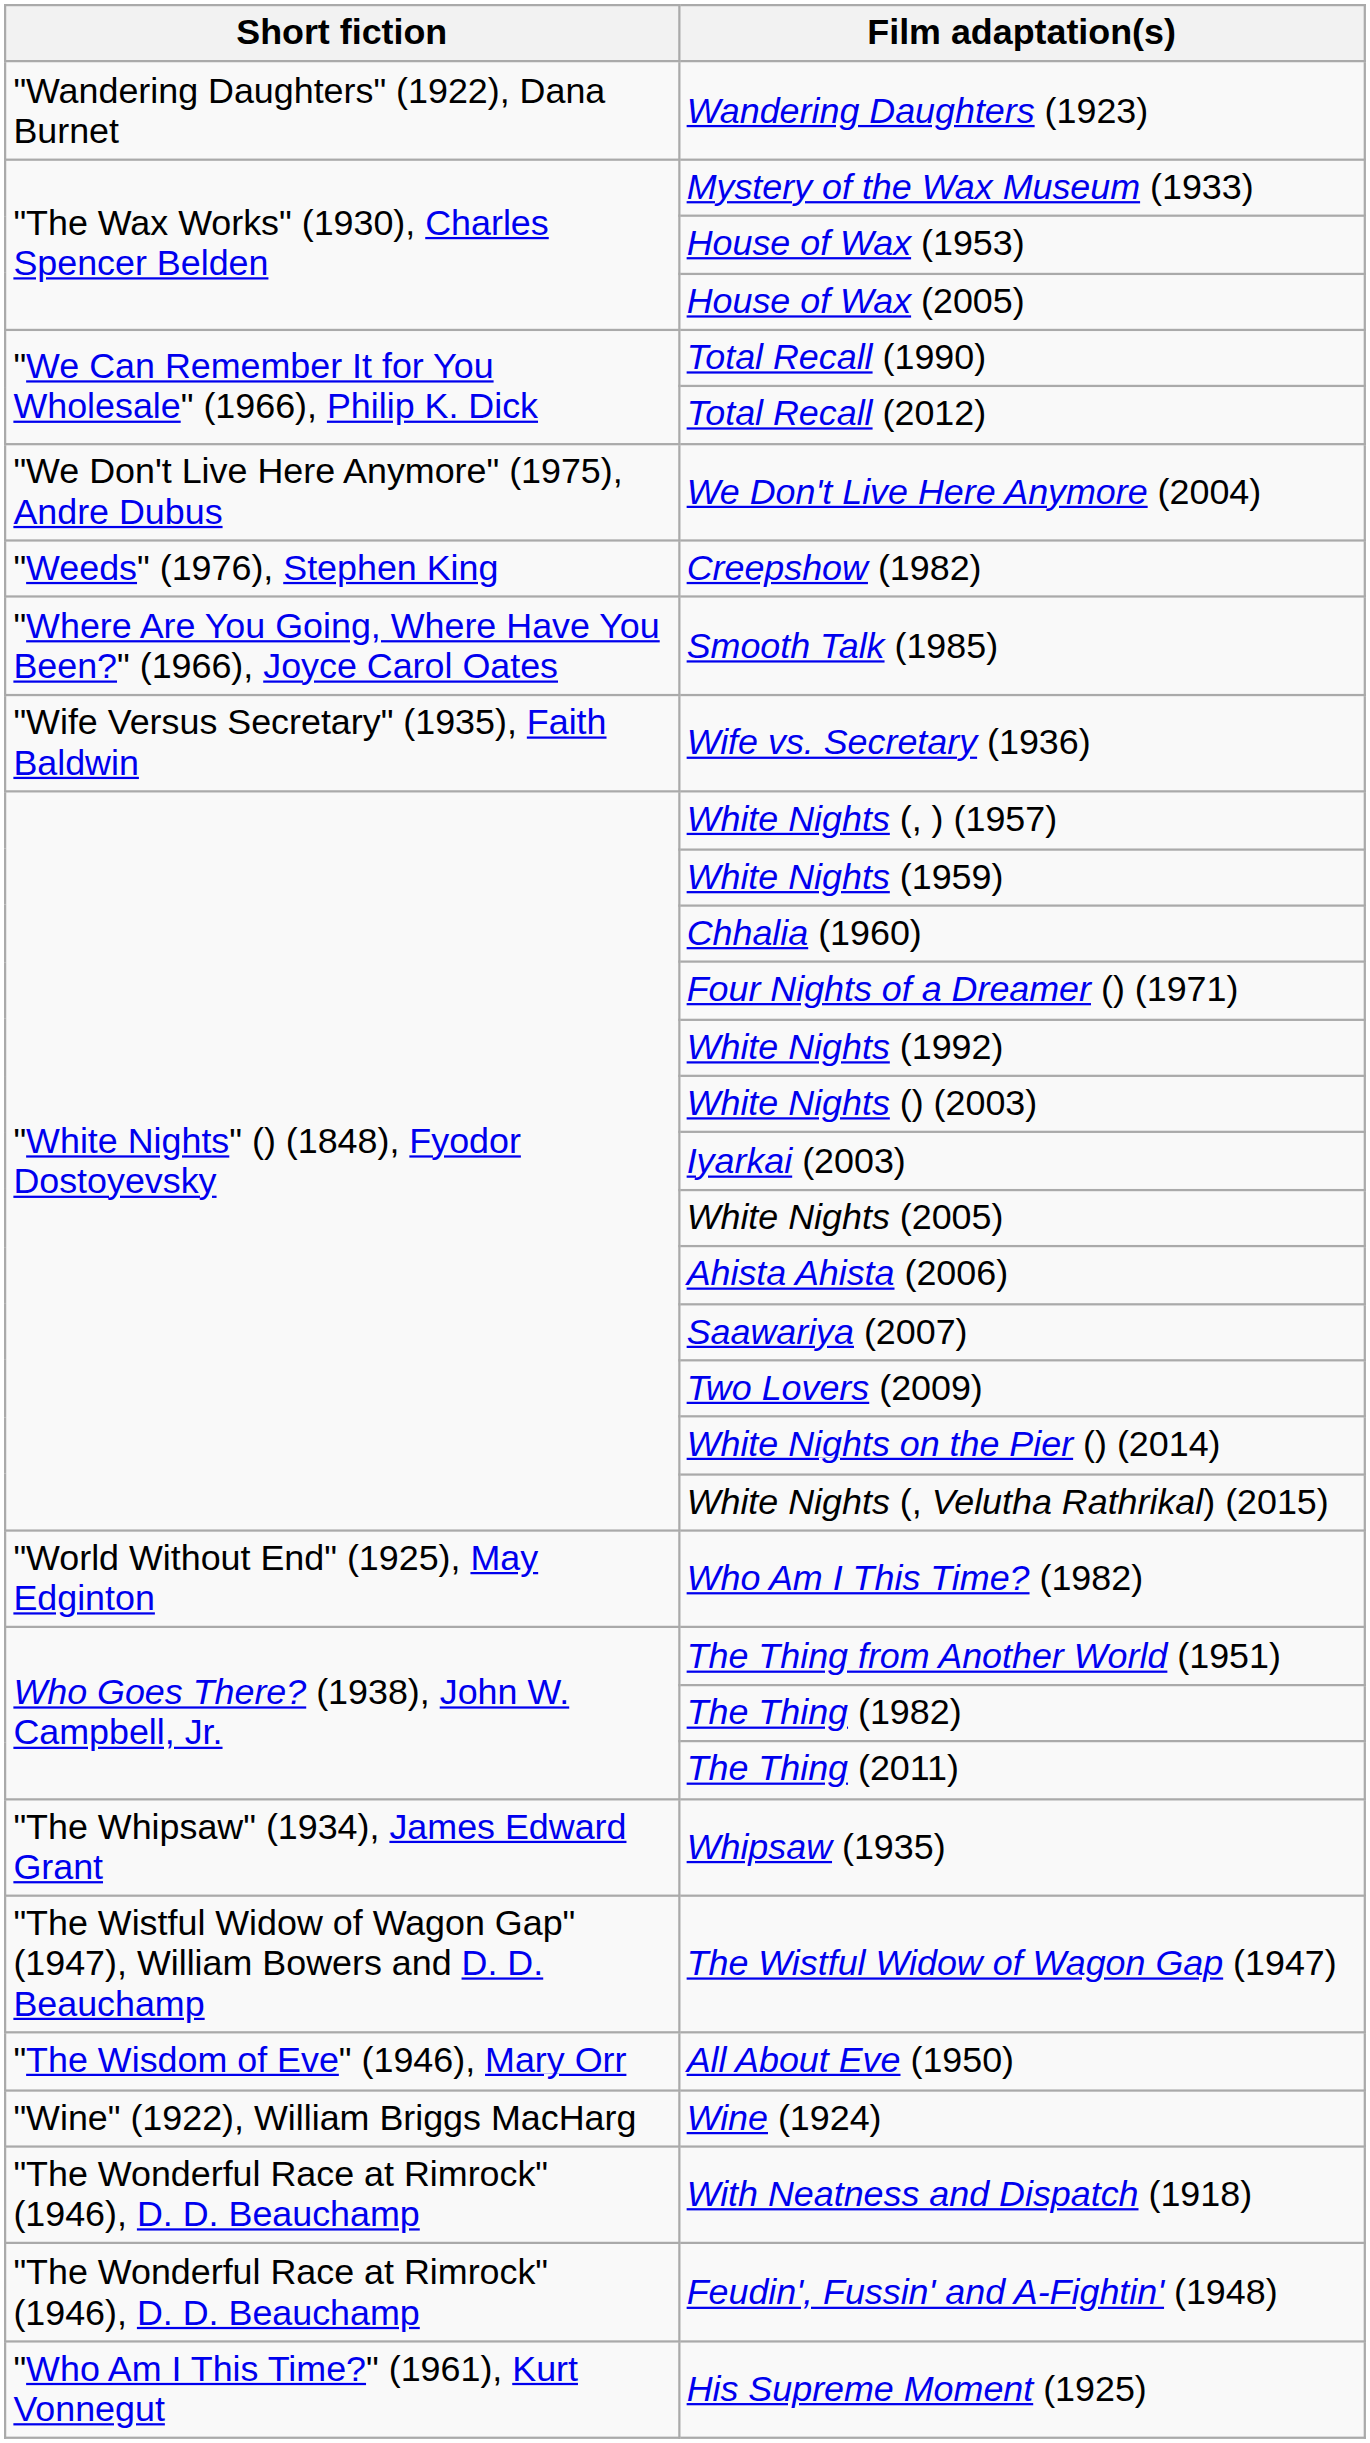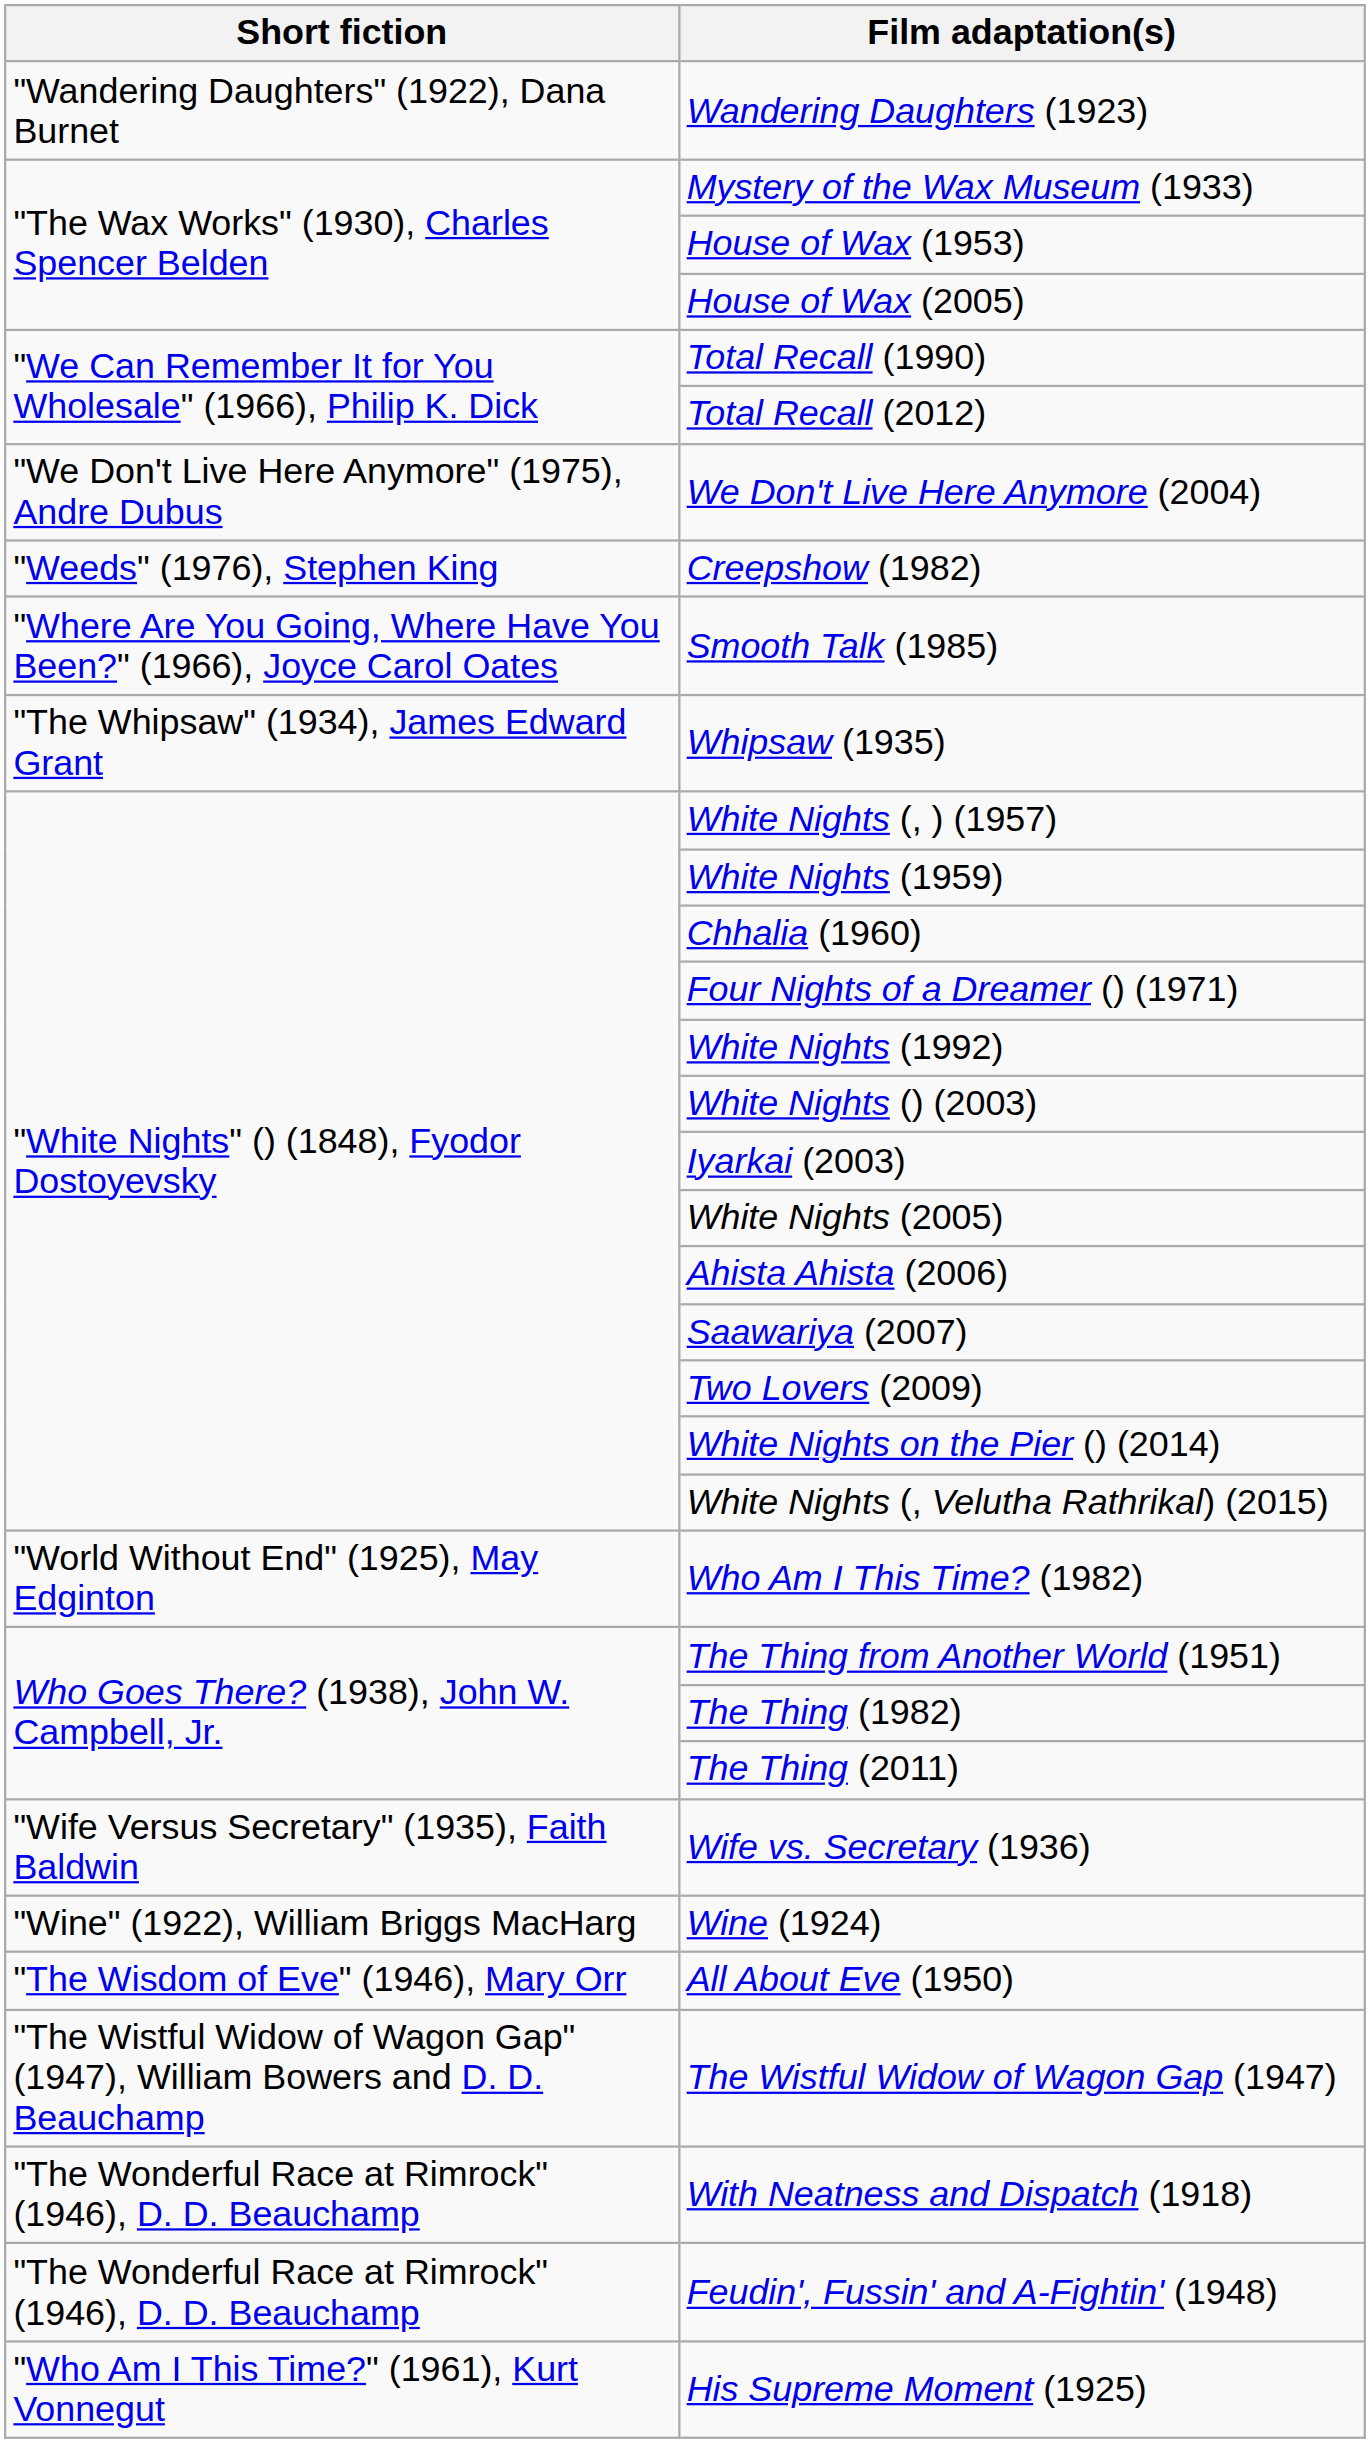 <table class="wikitable">
 <tr>
 <th width="600">Short fiction</th>
 <th width="600">Film adaptation(s)</th>
 </tr>
 <tr>
 <td>"Wandering Daughters" (1922), Dana Burnet</td>
 <td><em><a href='#'>Wandering Daughters</a></em> (1923)</td>
 </tr>
 <tr>
 <td rowspan="3">"The Wax Works" (1930), <a href='#'>Charles Spencer Belden</a></td>
 <td><em><a href='#'>Mystery of the Wax Museum</a></em> (1933)</td>
 </tr>
 <tr>
 <td><em><a href='#'>House of Wax</a></em> (1953)</td>
 </tr>
 <tr>
 <td><em><a href='#'>House of Wax</a></em> (2005)</td>
 </tr>
 <tr>
 <td rowspan="2">"<a href='#'>We Can Remember It for You Wholesale</a>" (1966), <a href='#'>Philip K. Dick</a></td>
 <td><em><a href='#'>Total Recall</a></em> (1990)</td>
 </tr>
 <tr>
 <td><em><a href='#'>Total Recall</a></em> (2012)</td>
 </tr>
 <tr>
 <td>"We Don't Live Here Anymore" (1975), <a href='#'>Andre Dubus</a></td>
 <td><em><a href='#'>We Don't Live Here Anymore</a></em> (2004)</td>
 </tr>
 <tr>
 <td>"<a href='#'>Weeds</a>" (1976), <a href='#'>Stephen King</a></td>
 <td><em><a href='#'>Creepshow</a></em> (1982)</td>
 </tr>
 <tr>
 <td>"<a href='#'>Where Are You Going, Where Have You Been?</a>" (1966), <a href='#'>Joyce Carol Oates</a></td>
 <td><em><a href='#'>Smooth Talk</a></em> (1985)</td>
 </tr>
 <tr>
-<td>"Wife Versus Secretary" (1935), <a href='#'>Faith Baldwin</a></td>
-<td><em><a href='#'>Wife vs. Secretary</a></em> (1936)</td>
+<td>"The Whipsaw" (1934), <a href='#'>James Edward Grant</a></td>
+<td><em><a href='#'>Whipsaw</a></em> (1935)</td>
 </tr>
 <tr>
 <td rowspan="13">"<a href='#'>White Nights</a>" () (1848), <a href='#'>Fyodor Dostoyevsky</a></td>
 <td><em><a href='#'>White Nights</a></em> (, ) (1957)</td>
 </tr>
 <tr>
 <td><em><a href='#'>White Nights</a></em> (1959)</td>
 </tr>
 <tr>
 <td><em><a href='#'>Chhalia</a></em> (1960)</td>
 </tr>
 <tr>
 <td><em><a href='#'>Four Nights of a Dreamer</a></em> () (1971)</td>
 </tr>
 <tr>
 <td><em><a href='#'>White Nights</a></em> (1992)</td>
 </tr>
 <tr>
 <td><em><a href='#'>White Nights</a></em> () (2003)</td>
 </tr>
 <tr>
 <td><em><a href='#'>Iyarkai</a></em> (2003)</td>
 </tr>
 <tr>
 <td><em>White Nights</em> (2005)</td>
 </tr>
 <tr>
 <td><em><a href='#'>Ahista Ahista</a></em> (2006)</td>
 </tr>
 <tr>
 <td><em><a href='#'>Saawariya</a></em> (2007)</td>
 </tr>
 <tr>
 <td><em><a href='#'>Two Lovers</a></em> (2009)</td>
 </tr>
 <tr>
 <td><em><a href='#'>White Nights on the Pier</a></em> () (2014)</td>
 </tr>
 <tr>
 <td><em>White Nights</em> (, <em>Velutha Rathrikal</em>) (2015)</td>
 </tr>
 <tr>
 <td>"World Without End" (1925), <a href='#'>May Edginton</a></td>
 <td><em><a href='#'>Who Am I This Time?</a></em> (1982)</td>
 </tr>
 <tr>
 <td rowspan="3"><em><a href='#'>Who Goes There?</a></em> (1938), <a href='#'>John W. Campbell, Jr.</a></td>
 <td><em><a href='#'>The Thing from Another World</a></em> (1951)</td>
 </tr>
 <tr>
 <td><em><a href='#'>The Thing</a></em> (1982)</td>
 </tr>
 <tr>
 <td><em><a href='#'>The Thing</a></em> (2011)</td>
 </tr>
 <tr>
-<td>"The Whipsaw" (1934), <a href='#'>James Edward Grant</a></td>
-<td><em><a href='#'>Whipsaw</a></em> (1935)</td>
+<td>"Wife Versus Secretary" (1935), <a href='#'>Faith Baldwin</a></td>
+<td><em><a href='#'>Wife vs. Secretary</a></em> (1936)</td>
 </tr>
 <tr>
-<td>"The Wistful Widow of Wagon Gap" (1947), William Bowers and <a href='#'>D. D. Beauchamp</a></td>
-<td><em><a href='#'>The Wistful Widow of Wagon Gap</a></em> (1947)</td>
+<td>"Wine" (1922), William Briggs MacHarg</td>
+<td><em><a href='#'>Wine</a></em> (1924)</td>
 </tr>
 <tr>
 <td>"<a href='#'>The Wisdom of Eve</a>" (1946), <a href='#'>Mary Orr</a></td>
 <td><em><a href='#'>All About Eve</a></em> (1950)</td>
 </tr>
 <tr>
-<td>"Wine" (1922), William Briggs MacHarg</td>
-<td><em><a href='#'>Wine</a></em> (1924)</td>
+<td>"The Wistful Widow of Wagon Gap" (1947), William Bowers and <a href='#'>D. D. Beauchamp</a></td>
+<td><em><a href='#'>The Wistful Widow of Wagon Gap</a></em> (1947)</td>
 </tr>
 <tr>
 <td>"The Wonderful Race at Rimrock" (1946), <a href='#'>D. D. Beauchamp</a></td>
 <td><em><a href='#'>With Neatness and Dispatch</a></em> (1918)</td>
 </tr>
 <tr>
 <td>"The Wonderful Race at Rimrock" (1946), <a href='#'>D. D. Beauchamp</a></td>
 <td><em><a href='#'>Feudin', Fussin' and A-Fightin'</a></em> (1948)</td>
 </tr>
 <tr>
 <td>"<a href='#'>Who Am I This Time?</a>" (1961), <a href='#'>Kurt Vonnegut</a></td>
 <td><em><a href='#'>His Supreme Moment</a></em> (1925)</td>
 </tr>
 </table>
